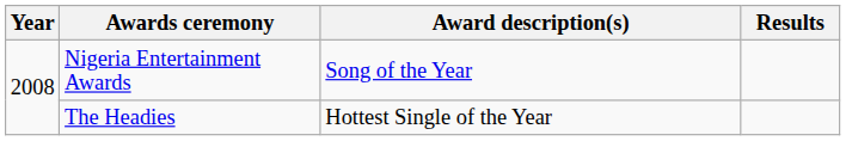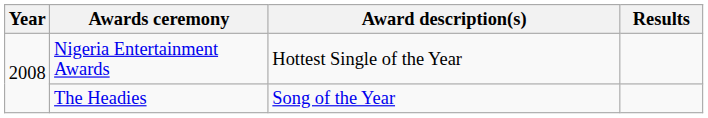 <table class="wikitable">
 <tr>
 <th>Year</th>
 <th width="250">Awards ceremony</th>
 <th width="450">Award description(s)</th>
 <th width="75">Results</th>
 </tr>
 <tr>
 <td rowspan="2">2008</td>
 <td rowspan="1"><a href='#'>Nigeria Entertainment Awards</a></td>
-<td><a href='#'>Song of the Year</a></td>
+<td>Hottest Single of the Year</td>
 <td></td>
 </tr>
 <tr>
 <td><a href='#'>The Headies</a></td>
-<td>Hottest Single of the Year</td>
+<td><a href='#'>Song of the Year</a></td>
 <td></td>
 </tr>
 </table>
